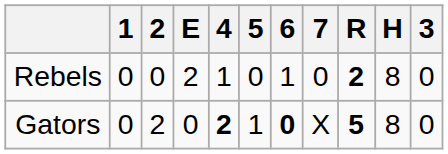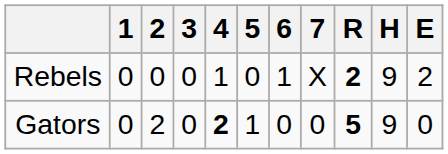 <table align = right border="2" cellpadding="4" cellspacing="0" style="margin: 1em 1em 1em 1em; background: #F9F9F9; border: 1px #aaa solid; border-collapse: collapse;">
 <tr align=center style="background: #F2F2F2;">
 <th></th>
 <th>1</th>
 <th>2</th>
-<th>E</th>
+<th>3</th>
 <th>4</th>
 <th>5</th>
 <th>6</th>
 <th>7</th>
 <th>R</th>
 <th>H</th>
-<th>3</th>
+<th>E</th>
 </tr>
 <tr align=center>
 <td>Rebels</td>
 <td>0</td>
 <td>0</td>
-<td>2</td>
+<td>0</td>
 <td>1</td>
 <td>0</td>
 <td>1</td>
-<td>0</td>
+<td>X</td>
 <td><strong>2</strong></td>
-<td>8</td>
-<td>0</td>
+<td>9</td>
+<td>2</td>
 </tr>
 <tr align=center>
 <td>Gators</td>
 <td>0</td>
 <td>2</td>
 <td>0</td>
 <td><strong>2</strong></td>
 <td>1</td>
-<td><strong>0</strong></td>
-<td>X</td>
+<td>0</td>
+<td>0</td>
 <td><strong>5</strong></td>
-<td>8</td>
+<td>9</td>
 <td>0</td>
 </tr>
 </table>
